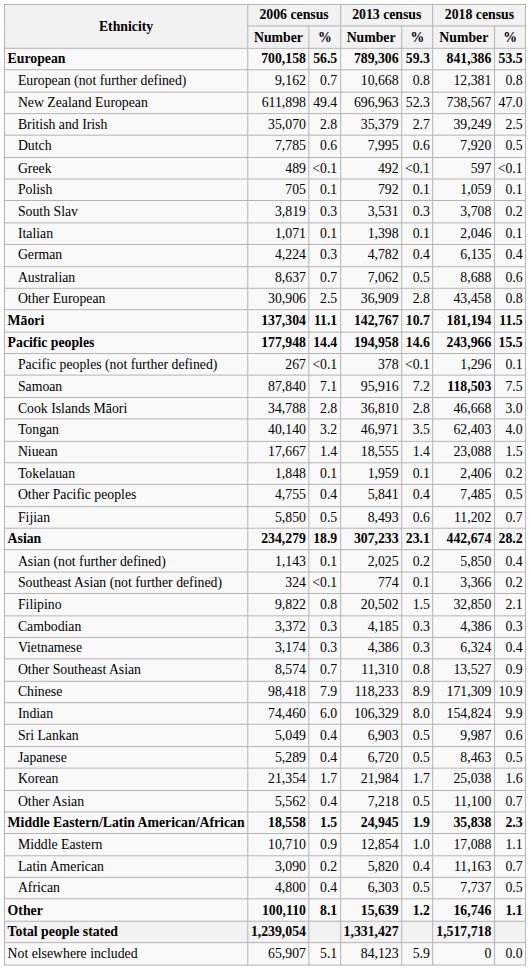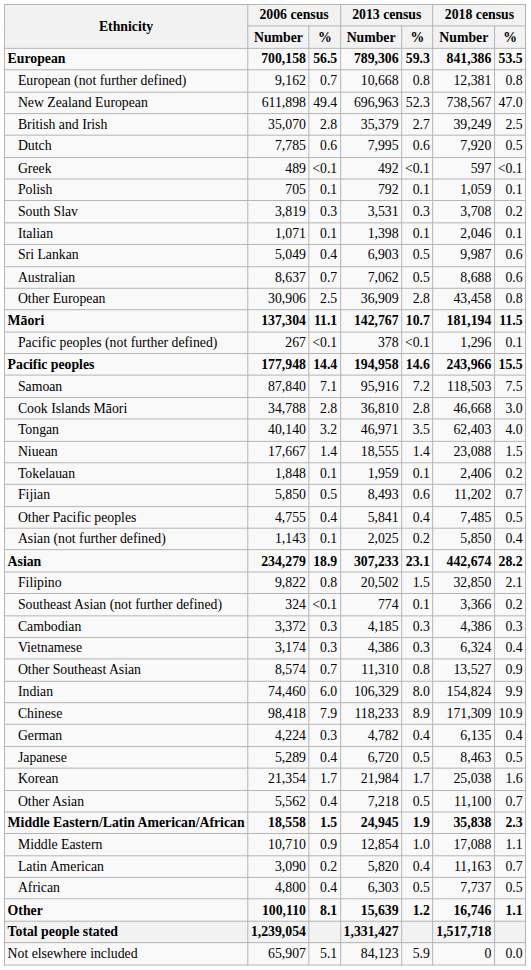 <table class="wikitable" style="text-align:right;">
 <tr>
 <th rowspan=2>Ethnicity</th>
 <th colspan="2">2006 census</th>
 <th colspan=2>2013 census</th>
 <th colspan="2">2018 census</th>
 </tr>
 <tr>
 <th>Number</th>
 <th>%</th>
 <th>Number</th>
 <th>%</th>
 <th>Number</th>
 <th>%</th>
 </tr>
 <tr>
 <td style="text-align:left;"><strong>European</strong></td>
 <td><strong>700,158</strong></td>
 <td><strong>56.5</strong></td>
 <td><strong>789,306</strong></td>
 <td><strong>59.3</strong></td>
 <td><strong>841,386</strong></td>
 <td><strong>53.5</strong></td>
 </tr>
 <tr>
 <td style="text-align:left;">   European (not further defined)</td>
 <td>9,162</td>
 <td>0.7</td>
 <td>10,668</td>
 <td>0.8</td>
 <td>12,381</td>
 <td>0.8</td>
 </tr>
 <tr>
 <td style="text-align:left;">   New Zealand European</td>
 <td>611,898</td>
 <td>49.4</td>
 <td>696,963</td>
 <td>52.3</td>
 <td>738,567</td>
 <td>47.0</td>
 </tr>
 <tr>
 <td style="text-align:left;">   British and Irish</td>
 <td>35,070</td>
 <td>2.8</td>
 <td>35,379</td>
 <td>2.7</td>
 <td>39,249</td>
 <td>2.5</td>
 </tr>
 <tr>
 <td style="text-align:left;">   Dutch</td>
 <td>7,785</td>
 <td>0.6</td>
 <td>7,995</td>
 <td>0.6</td>
 <td>7,920</td>
 <td>0.5</td>
 </tr>
 <tr>
 <td style="text-align:left;">   Greek</td>
 <td>489</td>
 <td><0.1</td>
 <td>492</td>
 <td><0.1</td>
 <td>597</td>
 <td><0.1</td>
 </tr>
 <tr>
 <td style="text-align:left;">   Polish</td>
 <td>705</td>
 <td>0.1</td>
 <td>792</td>
 <td>0.1</td>
 <td>1,059</td>
 <td>0.1</td>
 </tr>
 <tr>
 <td style="text-align:left;">   South Slav</td>
 <td>3,819</td>
 <td>0.3</td>
 <td>3,531</td>
 <td>0.3</td>
 <td>3,708</td>
 <td>0.2</td>
 </tr>
 <tr>
 <td style="text-align:left;">   Italian</td>
 <td>1,071</td>
 <td>0.1</td>
 <td>1,398</td>
 <td>0.1</td>
 <td>2,046</td>
 <td>0.1</td>
 </tr>
 <tr>
-<td style="text-align:left;">   German</td>
-<td>4,224</td>
-<td>0.3</td>
-<td>4,782</td>
+<td style="text-align:left;">   Sri Lankan</td>
+<td>5,049</td>
 <td>0.4</td>
-<td>6,135</td>
-<td>0.4</td>
+<td>6,903</td>
+<td>0.5</td>
+<td>9,987</td>
+<td>0.6</td>
 </tr>
 <tr>
 <td style="text-align:left;">   Australian</td>
 <td>8,637</td>
 <td>0.7</td>
 <td>7,062</td>
 <td>0.5</td>
 <td>8,688</td>
 <td>0.6</td>
 </tr>
 <tr>
 <td style="text-align:left;">   Other European</td>
 <td>30,906</td>
 <td>2.5</td>
 <td>36,909</td>
 <td>2.8</td>
 <td>43,458</td>
 <td>0.8</td>
 </tr>
 <tr>
 <td style="text-align:left;"><strong>Māori</strong></td>
 <td><strong>137,304</strong></td>
 <td><strong>11.1</strong></td>
 <td><strong>142,767</strong></td>
 <td><strong>10.7</strong></td>
 <td><strong>181,194</strong></td>
 <td><strong>11.5</strong></td>
 </tr>
 <tr>
+<td style="text-align:left;">   Pacific peoples (not further defined)</td>
+<td>267</td>
+<td><0.1</td>
+<td>378</td>
+<td><0.1</td>
+<td>1,296</td>
+<td>0.1</td>
+</tr>
+<tr>
 <td style="text-align:left;"><strong>Pacific peoples</strong></td>
 <td><strong>177,948</strong></td>
 <td><strong>14.4</strong></td>
 <td><strong>194,958</strong></td>
 <td><strong>14.6</strong></td>
 <td><strong>243,966</strong></td>
 <td><strong>15.5</strong></td>
 </tr>
 <tr>
-<td style="text-align:left;">   Pacific peoples (not further defined)</td>
-<td>267</td>
-<td><0.1</td>
-<td>378</td>
-<td><0.1</td>
-<td>1,296</td>
-<td>0.1</td>
-</tr>
-<tr>
 <td style="text-align:left;">   Samoan</td>
 <td>87,840</td>
 <td>7.1</td>
 <td>95,916</td>
 <td>7.2</td>
-<td><strong>118,503</strong></td>
+<td>118,503</td>
 <td>7.5</td>
 </tr>
 <tr>
 <td style="text-align:left;">   Cook Islands Māori</td>
 <td>34,788</td>
 <td>2.8</td>
 <td>36,810</td>
 <td>2.8</td>
 <td>46,668</td>
 <td>3.0</td>
 </tr>
 <tr>
 <td style="text-align:left;">   Tongan</td>
 <td>40,140</td>
 <td>3.2</td>
 <td>46,971</td>
 <td>3.5</td>
 <td>62,403</td>
 <td>4.0</td>
 </tr>
 <tr>
 <td style="text-align:left;">   Niuean</td>
 <td>17,667</td>
 <td>1.4</td>
 <td>18,555</td>
 <td>1.4</td>
 <td>23,088</td>
 <td>1.5</td>
 </tr>
 <tr>
 <td style="text-align:left;">   Tokelauan</td>
 <td>1,848</td>
 <td>0.1</td>
 <td>1,959</td>
 <td>0.1</td>
 <td>2,406</td>
 <td>0.2</td>
 </tr>
 <tr>
+<td style="text-align:left;">   Fijian</td>
+<td>5,850</td>
+<td>0.5</td>
+<td>8,493</td>
+<td>0.6</td>
+<td>11,202</td>
+<td>0.7</td>
+</tr>
+<tr>
 <td style="text-align:left;">   Other Pacific peoples</td>
 <td>4,755</td>
 <td>0.4</td>
 <td>5,841</td>
 <td>0.4</td>
 <td>7,485</td>
 <td>0.5</td>
 </tr>
 <tr>
-<td style="text-align:left;">   Fijian</td>
+<td style="text-align:left;">   Asian (not further defined)</td>
+<td>1,143</td>
+<td>0.1</td>
+<td>2,025</td>
+<td>0.2</td>
 <td>5,850</td>
-<td>0.5</td>
-<td>8,493</td>
-<td>0.6</td>
-<td>11,202</td>
-<td>0.7</td>
+<td>0.4</td>
 </tr>
 <tr>
 <td style="text-align:left;"><strong>Asian</strong></td>
 <td><strong>234,279</strong></td>
 <td><strong>18.9</strong></td>
 <td><strong>307,233</strong></td>
 <td><strong>23.1</strong></td>
 <td><strong>442,674</strong></td>
 <td><strong>28.2</strong></td>
 </tr>
 <tr>
-<td style="text-align:left;">   Asian (not further defined)</td>
-<td>1,143</td>
-<td>0.1</td>
-<td>2,025</td>
-<td>0.2</td>
-<td>5,850</td>
-<td>0.4</td>
+<td style="text-align:left;">   Filipino</td>
+<td>9,822</td>
+<td>0.8</td>
+<td>20,502</td>
+<td>1.5</td>
+<td>32,850</td>
+<td>2.1</td>
 </tr>
 <tr>
 <td style="text-align:left;">   Southeast Asian (not further defined)</td>
 <td>324</td>
 <td><0.1</td>
 <td>774</td>
 <td>0.1</td>
 <td>3,366</td>
 <td>0.2</td>
-</tr>
-<tr>
-<td style="text-align:left;">   Filipino</td>
-<td>9,822</td>
-<td>0.8</td>
-<td>20,502</td>
-<td>1.5</td>
-<td>32,850</td>
-<td>2.1</td>
 </tr>
 <tr>
 <td style="text-align:left;">   Cambodian</td>
 <td>3,372</td>
 <td>0.3</td>
 <td>4,185</td>
 <td>0.3</td>
 <td>4,386</td>
 <td>0.3</td>
 </tr>
 <tr>
 <td style="text-align:left;">   Vietnamese</td>
 <td>3,174</td>
 <td>0.3</td>
 <td>4,386</td>
 <td>0.3</td>
 <td>6,324</td>
 <td>0.4</td>
 </tr>
 <tr>
 <td style="text-align:left;">   Other Southeast Asian</td>
 <td>8,574</td>
 <td>0.7</td>
 <td>11,310</td>
 <td>0.8</td>
 <td>13,527</td>
 <td>0.9</td>
 </tr>
 <tr>
+<td style="text-align:left;">   Indian</td>
+<td>74,460</td>
+<td>6.0</td>
+<td>106,329</td>
+<td>8.0</td>
+<td>154,824</td>
+<td>9.9</td>
+</tr>
+<tr>
 <td style="text-align:left;">   Chinese</td>
 <td>98,418</td>
 <td>7.9</td>
 <td>118,233</td>
 <td>8.9</td>
 <td>171,309</td>
 <td>10.9</td>
 </tr>
 <tr>
-<td style="text-align:left;">   Indian</td>
-<td>74,460</td>
-<td>6.0</td>
-<td>106,329</td>
-<td>8.0</td>
-<td>154,824</td>
-<td>9.9</td>
-</tr>
-<tr>
-<td style="text-align:left;">   Sri Lankan</td>
-<td>5,049</td>
+<td style="text-align:left;">   German</td>
+<td>4,224</td>
+<td>0.3</td>
+<td>4,782</td>
 <td>0.4</td>
-<td>6,903</td>
-<td>0.5</td>
-<td>9,987</td>
-<td>0.6</td>
+<td>6,135</td>
+<td>0.4</td>
 </tr>
 <tr>
 <td style="text-align:left;">   Japanese</td>
 <td>5,289</td>
 <td>0.4</td>
 <td>6,720</td>
 <td>0.5</td>
 <td>8,463</td>
 <td>0.5</td>
 </tr>
 <tr>
 <td style="text-align:left;">   Korean</td>
 <td>21,354</td>
 <td>1.7</td>
 <td>21,984</td>
 <td>1.7</td>
 <td>25,038</td>
 <td>1.6</td>
 </tr>
 <tr>
 <td style="text-align:left;">   Other Asian</td>
 <td>5,562</td>
 <td>0.4</td>
 <td>7,218</td>
 <td>0.5</td>
 <td>11,100</td>
 <td>0.7</td>
 </tr>
 <tr>
 <td style="text-align:left;"><strong>Middle Eastern/Latin American/African</strong></td>
 <td><strong>18,558</strong></td>
 <td><strong>1.5</strong></td>
 <td><strong>24,945</strong></td>
 <td><strong>1.9</strong></td>
 <td><strong>35,838</strong></td>
 <td><strong>2.3</strong></td>
 </tr>
 <tr>
 <td style="text-align:left;">   Middle Eastern</td>
 <td>10,710</td>
 <td>0.9</td>
 <td>12,854</td>
 <td>1.0</td>
 <td>17,088</td>
 <td>1.1</td>
 </tr>
 <tr>
 <td style="text-align:left;">   Latin American</td>
 <td>3,090</td>
 <td>0.2</td>
 <td>5,820</td>
 <td>0.4</td>
 <td>11,163</td>
 <td>0.7</td>
 </tr>
 <tr>
 <td style="text-align:left;">   African</td>
 <td>4,800</td>
 <td>0.4</td>
 <td>6,303</td>
 <td>0.5</td>
 <td>7,737</td>
 <td>0.5</td>
 </tr>
 <tr>
 <td style="text-align:left;"><strong>Other</strong></td>
 <td><strong>100,110</strong></td>
 <td><strong>8.1</strong></td>
 <td><strong>15,639</strong></td>
 <td><strong>1.2</strong></td>
 <td><strong>16,746</strong></td>
 <td><strong>1.1</strong></td>
 </tr>
 <tr>
 <th style="text-align:left;">Total people stated</th>
 <th>1,239,054</th>
 <th></th>
 <th>1,331,427</th>
 <th></th>
 <th>1,517,718</th>
 <th></th>
 </tr>
 <tr>
 <td style="text-align:left;">Not elsewhere included</td>
 <td>65,907</td>
 <td>5.1</td>
 <td>84,123</td>
 <td>5.9</td>
 <td>0</td>
 <td>0.0</td>
 </tr>
 </table>
